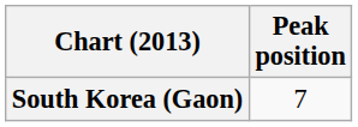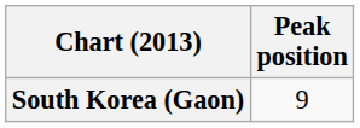 <table class="wikitable plainrowheaders" style="text-align:center">
 <tr>
 <th scope="col">Chart (2013)</th>
 <th scope="col">Peak<br>position</th>
 </tr>
 <tr>
 <th scope="row">South Korea (Gaon)</th>
-<td>7</td>
+<td>9</td>
 </tr>
 </table>
